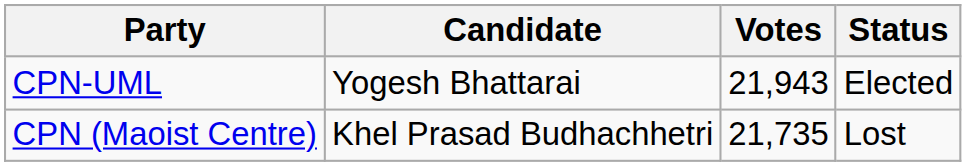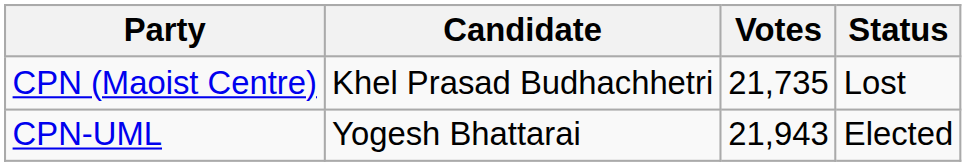 <table class="wikitable">
 <tr>
 <th>Party</th>
 <th>Candidate</th>
 <th>Votes</th>
 <th>Status</th>
 </tr>
 <tr>
+<td><a href='#'>CPN (Maoist Centre)</a></td>
+<td>Khel Prasad Budhachhetri</td>
+<td>21,735</td>
+<td>Lost</td>
+</tr>
+<tr>
 <td><a href='#'>CPN-UML</a></td>
 <td>Yogesh Bhattarai</td>
 <td>21,943</td>
 <td>Elected</td>
 </tr>
-<tr>
-<td><a href='#'>CPN (Maoist Centre)</a></td>
-<td>Khel Prasad Budhachhetri</td>
-<td>21,735</td>
-<td>Lost</td>
-</tr>
 </table>
